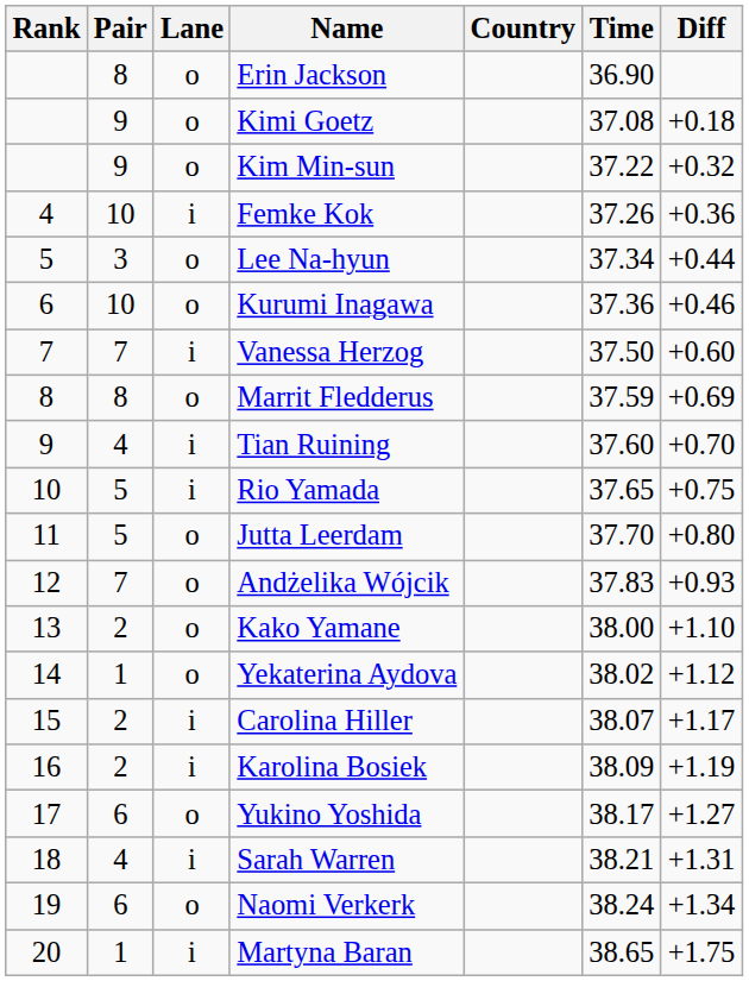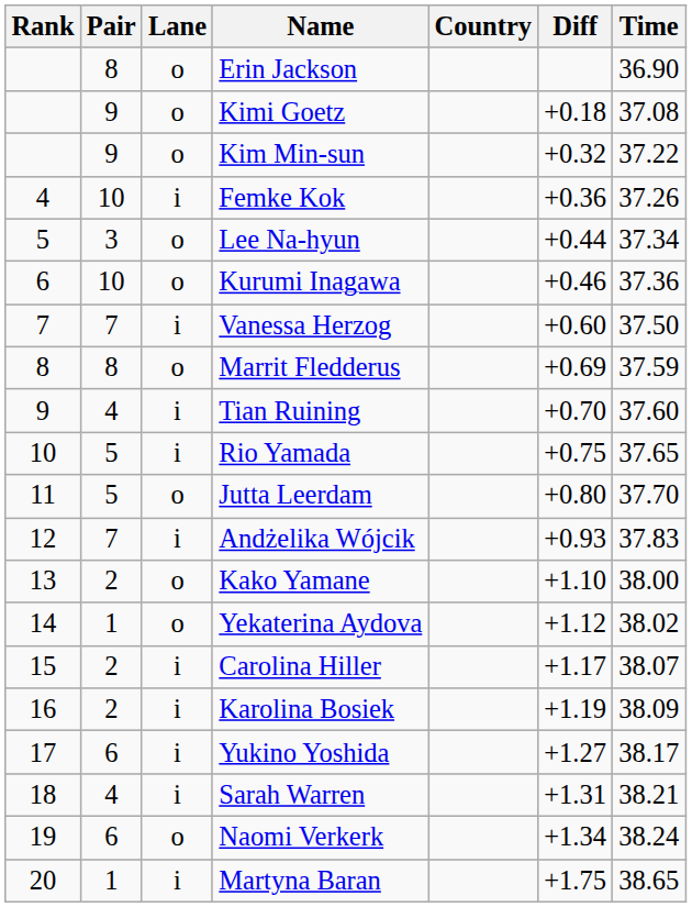 <table class="wikitable sortable" style="text-align:center">
 <tr>
 <th>Rank</th>
 <th>Pair</th>
 <th>Lane</th>
 <th>Name</th>
 <th>Country</th>
+<th>Diff</th>
 <th>Time</th>
-<th>Diff</th>
 </tr>
 <tr>
 <td></td>
 <td>8</td>
 <td>o</td>
 <td align=left><a href='#'>Erin Jackson</a></td>
 <td align=left></td>
+<td></td>
 <td>36.90</td>
-<td></td>
 </tr>
 <tr>
 <td></td>
 <td>9</td>
 <td>o</td>
 <td align=left><a href='#'>Kimi Goetz</a></td>
 <td align=left></td>
+<td>+0.18</td>
 <td>37.08</td>
-<td>+0.18</td>
 </tr>
 <tr>
 <td></td>
 <td>9</td>
 <td>o</td>
 <td align=left><a href='#'>Kim Min-sun</a></td>
 <td align=left></td>
+<td>+0.32</td>
 <td>37.22</td>
-<td>+0.32</td>
 </tr>
 <tr>
 <td>4</td>
 <td>10</td>
 <td>i</td>
 <td align=left><a href='#'>Femke Kok</a></td>
 <td align=left></td>
+<td>+0.36</td>
 <td>37.26</td>
-<td>+0.36</td>
 </tr>
 <tr>
 <td>5</td>
 <td>3</td>
 <td>o</td>
 <td align=left><a href='#'>Lee Na-hyun</a></td>
 <td align=left></td>
+<td>+0.44</td>
 <td>37.34</td>
-<td>+0.44</td>
 </tr>
 <tr>
 <td>6</td>
 <td>10</td>
 <td>o</td>
 <td align=left><a href='#'>Kurumi Inagawa</a></td>
 <td align=left></td>
+<td>+0.46</td>
 <td>37.36</td>
-<td>+0.46</td>
 </tr>
 <tr>
 <td>7</td>
 <td>7</td>
 <td>i</td>
 <td align=left><a href='#'>Vanessa Herzog</a></td>
 <td align=left></td>
+<td>+0.60</td>
 <td>37.50</td>
-<td>+0.60</td>
 </tr>
 <tr>
 <td>8</td>
 <td>8</td>
 <td>o</td>
 <td align=left><a href='#'>Marrit Fledderus</a></td>
 <td align=left></td>
+<td>+0.69</td>
 <td>37.59</td>
-<td>+0.69</td>
 </tr>
 <tr>
 <td>9</td>
 <td>4</td>
 <td>i</td>
 <td align=left><a href='#'>Tian Ruining</a></td>
 <td align=left></td>
+<td>+0.70</td>
 <td>37.60</td>
-<td>+0.70</td>
 </tr>
 <tr>
 <td>10</td>
 <td>5</td>
 <td>i</td>
 <td align=left><a href='#'>Rio Yamada</a></td>
 <td align=left></td>
+<td>+0.75</td>
 <td>37.65</td>
-<td>+0.75</td>
 </tr>
 <tr>
 <td>11</td>
 <td>5</td>
 <td>o</td>
 <td align=left><a href='#'>Jutta Leerdam</a></td>
 <td align=left></td>
+<td>+0.80</td>
 <td>37.70</td>
-<td>+0.80</td>
 </tr>
 <tr>
 <td>12</td>
 <td>7</td>
-<td>o</td>
+<td>i</td>
 <td align=left><a href='#'>Andżelika Wójcik</a></td>
 <td align=left></td>
+<td>+0.93</td>
 <td>37.83</td>
-<td>+0.93</td>
 </tr>
 <tr>
 <td>13</td>
 <td>2</td>
 <td>o</td>
 <td align=left><a href='#'>Kako Yamane</a></td>
 <td align=left></td>
+<td>+1.10</td>
 <td>38.00</td>
-<td>+1.10</td>
 </tr>
 <tr>
 <td>14</td>
 <td>1</td>
 <td>o</td>
 <td align=left><a href='#'>Yekaterina Aydova</a></td>
 <td align=left></td>
+<td>+1.12</td>
 <td>38.02</td>
-<td>+1.12</td>
 </tr>
 <tr>
 <td>15</td>
 <td>2</td>
 <td>i</td>
 <td align=left><a href='#'>Carolina Hiller</a></td>
 <td align=left></td>
+<td>+1.17</td>
 <td>38.07</td>
-<td>+1.17</td>
 </tr>
 <tr>
 <td>16</td>
 <td>2</td>
 <td>i</td>
 <td align=left><a href='#'>Karolina Bosiek</a></td>
 <td align=left></td>
+<td>+1.19</td>
 <td>38.09</td>
-<td>+1.19</td>
 </tr>
 <tr>
 <td>17</td>
 <td>6</td>
-<td>o</td>
+<td>i</td>
 <td align=left><a href='#'>Yukino Yoshida</a></td>
 <td align=left></td>
+<td>+1.27</td>
 <td>38.17</td>
-<td>+1.27</td>
 </tr>
 <tr>
 <td>18</td>
 <td>4</td>
 <td>i</td>
 <td align=left><a href='#'>Sarah Warren</a></td>
 <td align=left></td>
+<td>+1.31</td>
 <td>38.21</td>
-<td>+1.31</td>
 </tr>
 <tr>
 <td>19</td>
 <td>6</td>
 <td>o</td>
 <td align=left><a href='#'>Naomi Verkerk</a></td>
 <td align=left></td>
+<td>+1.34</td>
 <td>38.24</td>
-<td>+1.34</td>
 </tr>
 <tr>
 <td>20</td>
 <td>1</td>
 <td>i</td>
 <td align=left><a href='#'>Martyna Baran</a></td>
 <td align=left></td>
+<td>+1.75</td>
 <td>38.65</td>
-<td>+1.75</td>
 </tr>
 </table>
